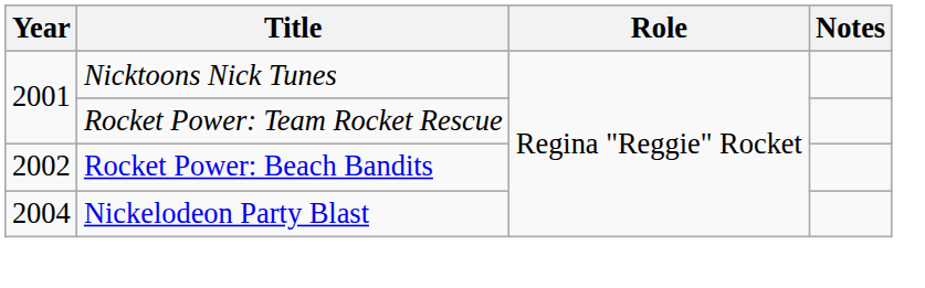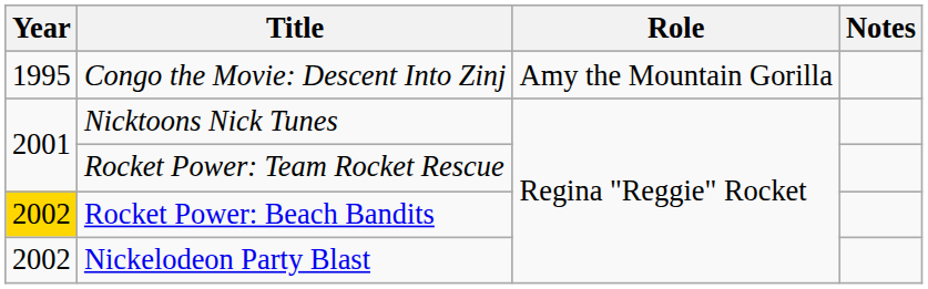 <table class="wikitable sortable">
 <tr>
 <th>Year</th>
 <th>Title</th>
 <th>Role</th>
 <th class="unsortable">Notes</th>
+</tr>
+<tr>
+<td>1995</td>
+<td><em>Congo the Movie: Descent Into Zinj</em></td>
+<td>Amy the Mountain Gorilla</td>
+<td></td>
 </tr>
 <tr>
 <td rowspan="2">2001</td>
 <td><em>Nicktoons Nick Tunes</em></td>
 <td rowspan="4">Regina "Reggie" Rocket</td>
 <td></td>
 </tr>
 <tr>
 <td><em>Rocket Power: Team Rocket Rescue</td>
 <td></td>
 </tr>
 <tr>
-<td>2002</td>
+<td style="background: gold;">2002</td>
 <td></em><a href='#'>Rocket Power: Beach Bandits</a><em></td>
 <td></td>
 </tr>
 <tr>
-<td>2004</td>
+<td>2002</td>
 <td></em><a href='#'>Nickelodeon Party Blast</a><em></td>
 <td></td>
 </tr>
 </table>
